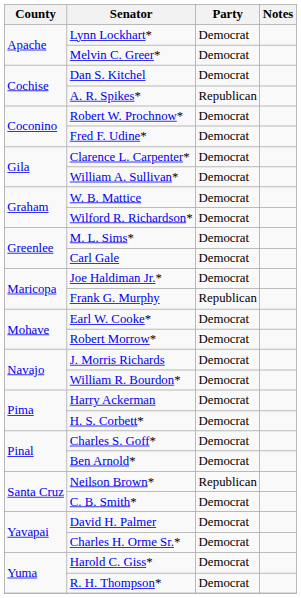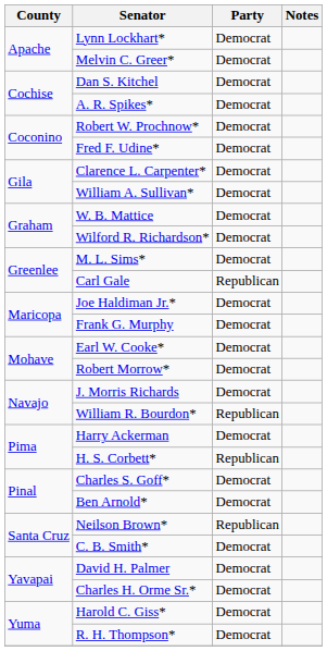 <table class=wikitable>
 <tr>
 <th>County</th>
 <th>Senator</th>
 <th>Party</th>
 <th>Notes</th>
 </tr>
 <tr>
 <td rowspan="2"><a href='#'>Apache</a></td>
 <td><a href='#'>Lynn Lockhart</a>*</td>
 <td>Democrat</td>
 <td></td>
 </tr>
 <tr>
 <td><a href='#'>Melvin C. Greer</a>*</td>
 <td>Democrat</td>
 <td></td>
 </tr>
 <tr>
 <td rowspan="2"><a href='#'>Cochise</a></td>
 <td><a href='#'>Dan S. Kitchel</a></td>
 <td>Democrat</td>
 <td></td>
 </tr>
 <tr>
 <td><a href='#'>A. R. Spikes</a>*</td>
-<td>Republican</td>
+<td>Democrat</td>
 <td></td>
 </tr>
 <tr>
 <td rowspan="2"><a href='#'>Coconino</a></td>
 <td><a href='#'>Robert W. Prochnow</a>*</td>
 <td>Democrat</td>
 <td></td>
 </tr>
 <tr>
 <td><a href='#'>Fred F. Udine</a>*</td>
 <td>Democrat</td>
 <td></td>
 </tr>
 <tr>
 <td rowspan="2"><a href='#'>Gila</a></td>
 <td><a href='#'>Clarence L. Carpenter</a>*</td>
 <td>Democrat</td>
 <td></td>
 </tr>
 <tr>
 <td><a href='#'>William A. Sullivan</a>*</td>
 <td>Democrat</td>
 <td></td>
 </tr>
 <tr>
 <td rowspan="2"><a href='#'>Graham</a></td>
 <td><a href='#'>W. B. Mattice</a></td>
 <td>Democrat</td>
 <td></td>
 </tr>
 <tr>
 <td><a href='#'>Wilford R. Richardson</a>*</td>
 <td>Democrat</td>
 <td></td>
 </tr>
 <tr>
 <td rowspan="2"><a href='#'>Greenlee</a></td>
 <td><a href='#'>M. L. Sims</a>*</td>
 <td>Democrat</td>
 <td></td>
 </tr>
 <tr>
 <td><a href='#'>Carl Gale</a></td>
-<td>Democrat</td>
+<td>Republican</td>
 <td></td>
 </tr>
 <tr>
 <td rowspan="2"><a href='#'>Maricopa</a></td>
 <td><a href='#'>Joe Haldiman Jr.</a>*</td>
 <td>Democrat</td>
 <td></td>
 </tr>
 <tr>
 <td><a href='#'>Frank G. Murphy</a></td>
-<td>Republican</td>
+<td>Democrat</td>
 <td></td>
 </tr>
 <tr>
 <td rowspan="2"><a href='#'>Mohave</a></td>
 <td><a href='#'>Earl W. Cooke</a>*</td>
 <td>Democrat</td>
 <td></td>
 </tr>
 <tr>
 <td><a href='#'>Robert Morrow</a>*</td>
 <td>Democrat</td>
 <td></td>
 </tr>
 <tr>
 <td rowspan="2"><a href='#'>Navajo</a></td>
 <td><a href='#'>J. Morris Richards</a></td>
 <td>Democrat</td>
 <td></td>
 </tr>
 <tr>
 <td><a href='#'>William R. Bourdon</a>*</td>
-<td>Democrat</td>
+<td>Republican</td>
 <td></td>
 </tr>
 <tr>
 <td rowspan="2"><a href='#'>Pima</a></td>
 <td><a href='#'>Harry Ackerman</a></td>
 <td>Democrat</td>
 <td></td>
 </tr>
 <tr>
 <td><a href='#'>H. S. Corbett</a>*</td>
-<td>Democrat</td>
+<td>Republican</td>
 <td></td>
 </tr>
 <tr>
 <td rowspan="2"><a href='#'>Pinal</a></td>
 <td><a href='#'>Charles S. Goff</a>*</td>
 <td>Democrat</td>
 <td></td>
 </tr>
 <tr>
 <td><a href='#'>Ben Arnold</a>*</td>
 <td>Democrat</td>
 <td></td>
 </tr>
 <tr>
 <td rowspan="2"><a href='#'>Santa Cruz</a></td>
 <td><a href='#'>Neilson Brown</a>*</td>
 <td>Republican</td>
 <td></td>
 </tr>
 <tr>
 <td><a href='#'>C. B. Smith</a>*</td>
 <td>Democrat</td>
 <td></td>
 </tr>
 <tr>
 <td rowspan="2"><a href='#'>Yavapai</a></td>
 <td><a href='#'>David H. Palmer</a></td>
 <td>Democrat</td>
 <td></td>
 </tr>
 <tr>
 <td><a href='#'>Charles H. Orme Sr.</a>*</td>
 <td>Democrat</td>
 <td></td>
 </tr>
 <tr>
 <td rowspan="2"><a href='#'>Yuma</a></td>
 <td><a href='#'>Harold C. Giss</a>*</td>
 <td>Democrat</td>
 <td></td>
 </tr>
 <tr>
 <td><a href='#'>R. H. Thompson</a>*</td>
 <td>Democrat</td>
 <td></td>
 </tr>
 <tr>
 </tr>
 </table>
